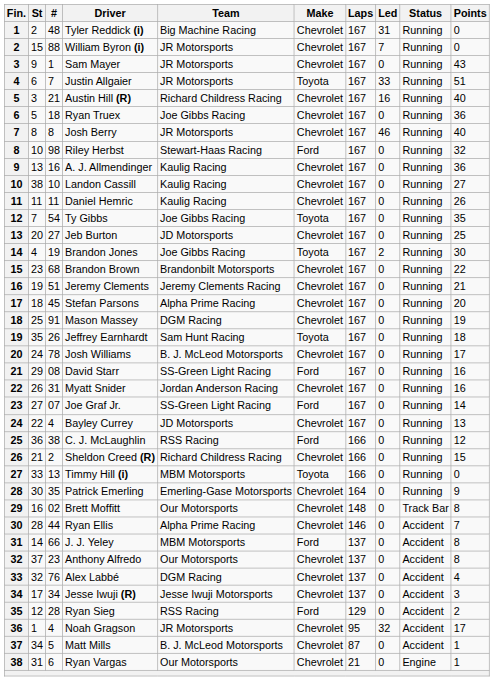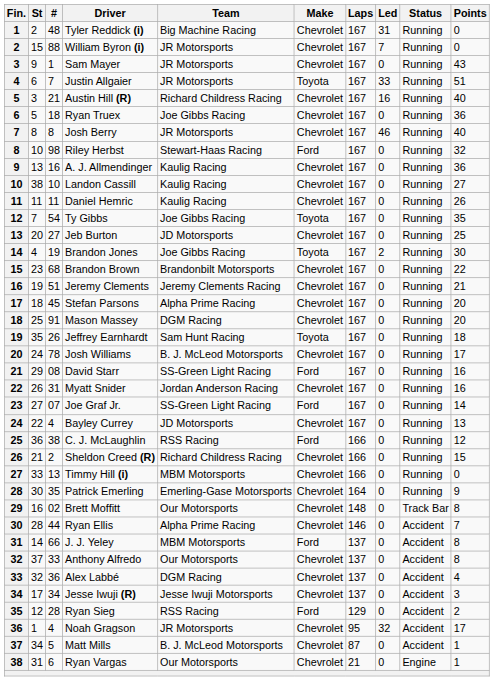 <table class="wikitable" style="font-size:95%">
 <tr>
 <th>Fin.</th>
 <th>St</th>
 <th>#</th>
 <th>Driver</th>
 <th>Team</th>
 <th>Make</th>
 <th>Laps</th>
 <th>Led</th>
 <th>Status</th>
 <th>Points</th>
 </tr>
 <tr>
 <th>1</th>
 <td>2</td>
 <td>48</td>
 <td>Tyler Reddick <strong>(i)</strong></td>
 <td>Big Machine Racing</td>
 <td>Chevrolet</td>
 <td>167</td>
 <td>31</td>
 <td>Running</td>
 <td>0</td>
 </tr>
 <tr>
 <th>2</th>
 <td>15</td>
 <td>88</td>
 <td>William Byron <strong>(i)</strong></td>
 <td>JR Motorsports</td>
 <td>Chevrolet</td>
 <td>167</td>
 <td>7</td>
 <td>Running</td>
 <td>0</td>
 </tr>
 <tr>
 <th>3</th>
 <td>9</td>
 <td>1</td>
 <td>Sam Mayer</td>
 <td>JR Motorsports</td>
 <td>Chevrolet</td>
 <td>167</td>
 <td>0</td>
 <td>Running</td>
 <td>43</td>
 </tr>
 <tr>
 <th>4</th>
 <td>6</td>
 <td>7</td>
 <td>Justin Allgaier</td>
 <td>JR Motorsports</td>
 <td>Toyota</td>
 <td>167</td>
 <td>33</td>
 <td>Running</td>
 <td>51</td>
 </tr>
 <tr>
 <th>5</th>
 <td>3</td>
 <td>21</td>
 <td>Austin Hill <strong>(R)</strong></td>
 <td>Richard Childress Racing</td>
 <td>Chevrolet</td>
 <td>167</td>
 <td>16</td>
 <td>Running</td>
 <td>40</td>
 </tr>
 <tr>
 <th>6</th>
 <td>5</td>
 <td>18</td>
 <td>Ryan Truex</td>
 <td>Joe Gibbs Racing</td>
 <td>Chevrolet</td>
 <td>167</td>
 <td>0</td>
 <td>Running</td>
 <td>36</td>
 </tr>
 <tr>
 <th>7</th>
 <td>8</td>
 <td>8</td>
 <td>Josh Berry</td>
 <td>JR Motorsports</td>
 <td>Chevrolet</td>
 <td>167</td>
 <td>46</td>
 <td>Running</td>
 <td>40</td>
 </tr>
 <tr>
 <th>8</th>
 <td>10</td>
 <td>98</td>
 <td>Riley Herbst</td>
 <td>Stewart-Haas Racing</td>
 <td>Ford</td>
 <td>167</td>
 <td>0</td>
 <td>Running</td>
 <td>32</td>
 </tr>
 <tr>
 <th>9</th>
 <td>13</td>
 <td>16</td>
 <td>A. J. Allmendinger</td>
 <td>Kaulig Racing</td>
 <td>Chevrolet</td>
 <td>167</td>
 <td>0</td>
 <td>Running</td>
 <td>36</td>
 </tr>
 <tr>
 <th>10</th>
 <td>38</td>
 <td>10</td>
 <td>Landon Cassill</td>
 <td>Kaulig Racing</td>
 <td>Chevrolet</td>
 <td>167</td>
 <td>0</td>
 <td>Running</td>
 <td>27</td>
 </tr>
 <tr>
 <th>11</th>
 <td>11</td>
 <td>11</td>
 <td>Daniel Hemric</td>
 <td>Kaulig Racing</td>
 <td>Chevrolet</td>
 <td>167</td>
 <td>0</td>
 <td>Running</td>
 <td>26</td>
 </tr>
 <tr>
 <th>12</th>
 <td>7</td>
 <td>54</td>
 <td>Ty Gibbs</td>
 <td>Joe Gibbs Racing</td>
 <td>Toyota</td>
 <td>167</td>
 <td>0</td>
 <td>Running</td>
 <td>35</td>
 </tr>
 <tr>
 <th>13</th>
 <td>20</td>
 <td>27</td>
 <td>Jeb Burton</td>
 <td>JD Motorsports</td>
 <td>Chevrolet</td>
 <td>167</td>
 <td>0</td>
 <td>Running</td>
 <td>25</td>
 </tr>
 <tr>
 <th>14</th>
 <td>4</td>
 <td>19</td>
 <td>Brandon Jones</td>
 <td>Joe Gibbs Racing</td>
 <td>Toyota</td>
 <td>167</td>
 <td>2</td>
 <td>Running</td>
 <td>30</td>
 </tr>
 <tr>
 <th>15</th>
 <td>23</td>
 <td>68</td>
 <td>Brandon Brown</td>
 <td>Brandonbilt Motorsports</td>
 <td>Chevrolet</td>
 <td>167</td>
 <td>0</td>
 <td>Running</td>
 <td>22</td>
 </tr>
 <tr>
 <th>16</th>
 <td>19</td>
 <td>51</td>
 <td>Jeremy Clements</td>
 <td>Jeremy Clements Racing</td>
 <td>Chevrolet</td>
 <td>167</td>
 <td>0</td>
 <td>Running</td>
 <td>21</td>
 </tr>
 <tr>
 <th>17</th>
 <td>18</td>
 <td>45</td>
 <td>Stefan Parsons</td>
 <td>Alpha Prime Racing</td>
 <td>Chevrolet</td>
 <td>167</td>
 <td>0</td>
 <td>Running</td>
 <td>20</td>
 </tr>
 <tr>
 <th>18</th>
 <td>25</td>
 <td>91</td>
 <td>Mason Massey</td>
 <td>DGM Racing</td>
 <td>Chevrolet</td>
 <td>167</td>
 <td>0</td>
 <td>Running</td>
-<td>19</td>
+<td>20</td>
 </tr>
 <tr>
 <th>19</th>
 <td>35</td>
 <td>26</td>
 <td>Jeffrey Earnhardt</td>
 <td>Sam Hunt Racing</td>
 <td>Toyota</td>
 <td>167</td>
 <td>0</td>
 <td>Running</td>
 <td>18</td>
 </tr>
 <tr>
 <th>20</th>
 <td>24</td>
 <td>78</td>
 <td>Josh Williams</td>
 <td>B. J. McLeod Motorsports</td>
 <td>Chevrolet</td>
 <td>167</td>
 <td>0</td>
 <td>Running</td>
 <td>17</td>
 </tr>
 <tr>
 <th>21</th>
 <td>29</td>
 <td>08</td>
 <td>David Starr</td>
 <td>SS-Green Light Racing</td>
 <td>Ford</td>
 <td>167</td>
 <td>0</td>
 <td>Running</td>
 <td>16</td>
 </tr>
 <tr>
 <th>22</th>
 <td>26</td>
 <td>31</td>
 <td>Myatt Snider</td>
 <td>Jordan Anderson Racing</td>
 <td>Chevrolet</td>
 <td>167</td>
 <td>0</td>
 <td>Running</td>
 <td>16</td>
 </tr>
 <tr>
 <th>23</th>
 <td>27</td>
 <td>07</td>
 <td>Joe Graf Jr.</td>
 <td>SS-Green Light Racing</td>
 <td>Ford</td>
 <td>167</td>
 <td>0</td>
 <td>Running</td>
 <td>14</td>
 </tr>
 <tr>
 <th>24</th>
 <td>22</td>
 <td>4</td>
 <td>Bayley Currey</td>
 <td>JD Motorsports</td>
 <td>Chevrolet</td>
 <td>167</td>
 <td>0</td>
 <td>Running</td>
 <td>13</td>
 </tr>
 <tr>
 <th>25</th>
 <td>36</td>
 <td>38</td>
 <td>C. J. McLaughlin</td>
 <td>RSS Racing</td>
 <td>Ford</td>
 <td>166</td>
 <td>0</td>
 <td>Running</td>
 <td>12</td>
 </tr>
 <tr>
 <th>26</th>
 <td>21</td>
 <td>2</td>
 <td>Sheldon Creed <strong>(R)</strong></td>
 <td>Richard Childress Racing</td>
 <td>Chevrolet</td>
 <td>166</td>
 <td>0</td>
 <td>Running</td>
 <td>15</td>
 </tr>
 <tr>
 <th>27</th>
 <td>33</td>
 <td>13</td>
 <td>Timmy Hill <strong>(i)</strong></td>
 <td>MBM Motorsports</td>
-<td>Toyota</td>
+<td>Chevrolet</td>
 <td>166</td>
 <td>0</td>
 <td>Running</td>
 <td>0</td>
 </tr>
 <tr>
 <th>28</th>
 <td>30</td>
 <td>35</td>
 <td>Patrick Emerling</td>
 <td>Emerling-Gase Motorsports</td>
 <td>Chevrolet</td>
 <td>164</td>
 <td>0</td>
 <td>Running</td>
 <td>9</td>
 </tr>
 <tr>
 <th>29</th>
 <td>16</td>
 <td>02</td>
 <td>Brett Moffitt</td>
 <td>Our Motorsports</td>
 <td>Chevrolet</td>
 <td>148</td>
 <td>0</td>
 <td>Track Bar</td>
 <td>8</td>
 </tr>
 <tr>
 <th>30</th>
 <td>28</td>
 <td>44</td>
 <td>Ryan Ellis</td>
 <td>Alpha Prime Racing</td>
 <td>Chevrolet</td>
 <td>146</td>
 <td>0</td>
 <td>Accident</td>
 <td>7</td>
 </tr>
 <tr>
 <th>31</th>
 <td>14</td>
 <td>66</td>
 <td>J. J. Yeley</td>
 <td>MBM Motorsports</td>
 <td>Ford</td>
 <td>137</td>
 <td>0</td>
 <td>Accident</td>
 <td>8</td>
 </tr>
 <tr>
 <th>32</th>
 <td>37</td>
-<td>23</td>
+<td>33</td>
 <td>Anthony Alfredo</td>
 <td>Our Motorsports</td>
 <td>Chevrolet</td>
 <td>137</td>
 <td>0</td>
 <td>Accident</td>
 <td>8</td>
 </tr>
 <tr>
 <th>33</th>
 <td>32</td>
-<td>76</td>
+<td>36</td>
 <td>Alex Labbé</td>
 <td>DGM Racing</td>
 <td>Chevrolet</td>
 <td>137</td>
 <td>0</td>
 <td>Accident</td>
 <td>4</td>
 </tr>
 <tr>
 <th>34</th>
 <td>17</td>
 <td>34</td>
 <td>Jesse Iwuji <strong>(R)</strong></td>
 <td>Jesse Iwuji Motorsports</td>
 <td>Chevrolet</td>
 <td>137</td>
 <td>0</td>
 <td>Accident</td>
 <td>3</td>
 </tr>
 <tr>
 <th>35</th>
 <td>12</td>
 <td>28</td>
 <td>Ryan Sieg</td>
 <td>RSS Racing</td>
 <td>Ford</td>
 <td>129</td>
 <td>0</td>
 <td>Accident</td>
 <td>2</td>
 </tr>
 <tr>
 <th>36</th>
 <td>1</td>
 <td>4</td>
 <td>Noah Gragson</td>
 <td>JR Motorsports</td>
 <td>Chevrolet</td>
 <td>95</td>
 <td>32</td>
 <td>Accident</td>
 <td>17</td>
 </tr>
 <tr>
 <th>37</th>
 <td>34</td>
 <td>5</td>
 <td>Matt Mills</td>
 <td>B. J. McLeod Motorsports</td>
 <td>Chevrolet</td>
 <td>87</td>
 <td>0</td>
 <td>Accident</td>
 <td>1</td>
 </tr>
 <tr>
 <th>38</th>
 <td>31</td>
 <td>6</td>
 <td>Ryan Vargas</td>
 <td>Our Motorsports</td>
 <td>Chevrolet</td>
 <td>21</td>
 <td>0</td>
 <td>Engine</td>
 <td>1</td>
 </tr>
 <tr>
 <th colspan="10"></th>
 </tr>
 </table>
